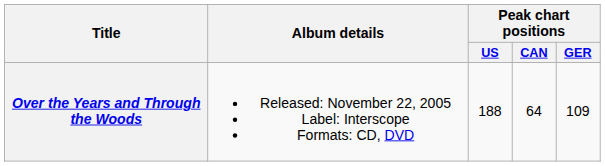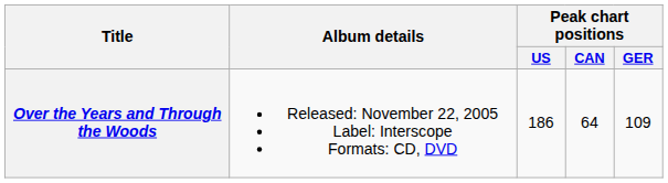 <table class="wikitable plainrowheaders" style="text-align:center;">
 <tr>
 <th scope="col" rowspan="2" style="width:14em;">Title</th>
 <th scope="col" rowspan="2" style="width:18em;">Album details</th>
 <th scope="col" colspan="3">Peak chart positions</th>
 </tr>
 <tr>
 <th scope="col" style="width:3em;font-size:90%;"><a href='#'>US</a><br></th>
 <th scope="col" style="width:3em;font-size:90%;"><a href='#'>CAN</a><br></th>
 <th scope="col" style="width:3em;font-size:90%;"><a href='#'>GER</a><br></th>
 </tr>
 <tr>
 <th scope="row"><em><a href='#'>Over the Years and Through the Woods</a></em></th>
 <td><br><ul><li>Released: November 22, 2005</li><li>Label: Interscope</li><li>Formats: CD, <a href='#'>DVD</a></li></ul></td>
-<td>188</td>
+<td>186</td>
 <td>64</td>
 <td>109</td>
 </tr>
 </table>
